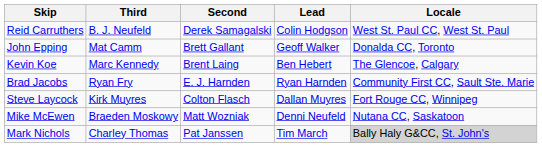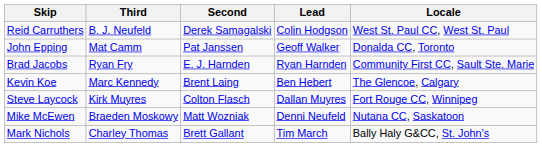 <table class= "wikitable">
 <tr>
 <th>Skip</th>
 <th>Third</th>
 <th>Second</th>
 <th>Lead</th>
 <th>Locale</th>
 </tr>
 <tr>
 <td><a href='#'>Reid Carruthers</a></td>
 <td><a href='#'>B. J. Neufeld</a></td>
 <td><a href='#'>Derek Samagalski</a></td>
 <td><a href='#'>Colin Hodgson</a></td>
 <td> <a href='#'>West St. Paul CC</a>, <a href='#'>West St. Paul</a></td>
 </tr>
 <tr>
 <td><a href='#'>John Epping</a></td>
 <td><a href='#'>Mat Camm</a></td>
-<td><a href='#'>Brett Gallant</a></td>
+<td><a href='#'>Pat Janssen</a></td>
 <td><a href='#'>Geoff Walker</a></td>
 <td> <a href='#'>Donalda CC</a>, <a href='#'>Toronto</a></td>
+</tr>
+<tr>
+<td><a href='#'>Brad Jacobs</a></td>
+<td><a href='#'>Ryan Fry</a></td>
+<td><a href='#'>E. J. Harnden</a></td>
+<td><a href='#'>Ryan Harnden</a></td>
+<td> <a href='#'>Community First CC</a>, <a href='#'>Sault Ste. Marie</a></td>
 </tr>
 <tr>
 <td><a href='#'>Kevin Koe</a></td>
 <td><a href='#'>Marc Kennedy</a></td>
 <td><a href='#'>Brent Laing</a></td>
 <td><a href='#'>Ben Hebert</a></td>
 <td> <a href='#'>The Glencoe</a>, <a href='#'>Calgary</a></td>
-</tr>
-<tr>
-<td><a href='#'>Brad Jacobs</a></td>
-<td><a href='#'>Ryan Fry</a></td>
-<td><a href='#'>E. J. Harnden</a></td>
-<td><a href='#'>Ryan Harnden</a></td>
-<td> <a href='#'>Community First CC</a>, <a href='#'>Sault Ste. Marie</a></td>
 </tr>
 <tr>
 <td><a href='#'>Steve Laycock</a></td>
 <td><a href='#'>Kirk Muyres</a></td>
 <td><a href='#'>Colton Flasch</a></td>
 <td><a href='#'>Dallan Muyres</a></td>
 <td> <a href='#'>Fort Rouge CC</a>, <a href='#'>Winnipeg</a></td>
 </tr>
 <tr>
 <td><a href='#'>Mike McEwen</a></td>
 <td><a href='#'>Braeden Moskowy</a></td>
 <td><a href='#'>Matt Wozniak</a></td>
 <td><a href='#'>Denni Neufeld</a></td>
 <td> <a href='#'>Nutana CC</a>, <a href='#'>Saskatoon</a></td>
 </tr>
 <tr>
 <td><a href='#'>Mark Nichols</a></td>
 <td><a href='#'>Charley Thomas</a></td>
-<td><a href='#'>Pat Janssen</a></td>
+<td><a href='#'>Brett Gallant</a></td>
 <td><a href='#'>Tim March</a></td>
-<td style="background: lightgrey;"> Bally Haly G&CC, <a href='#'>St. John's</a></td>
+<td> Bally Haly G&CC, <a href='#'>St. John's</a></td>
 </tr>
 </table>
